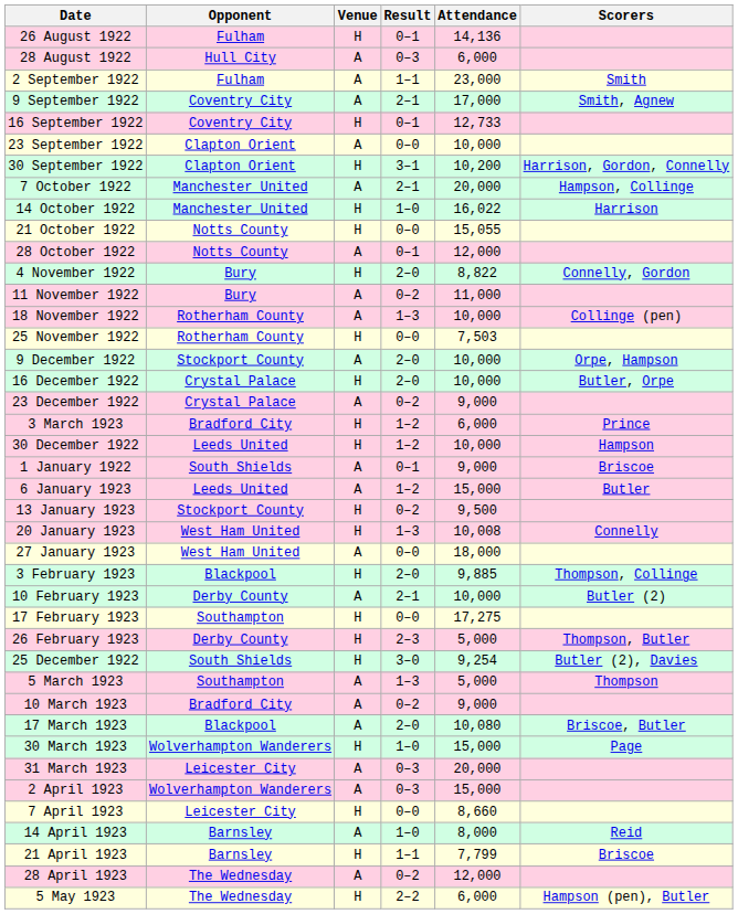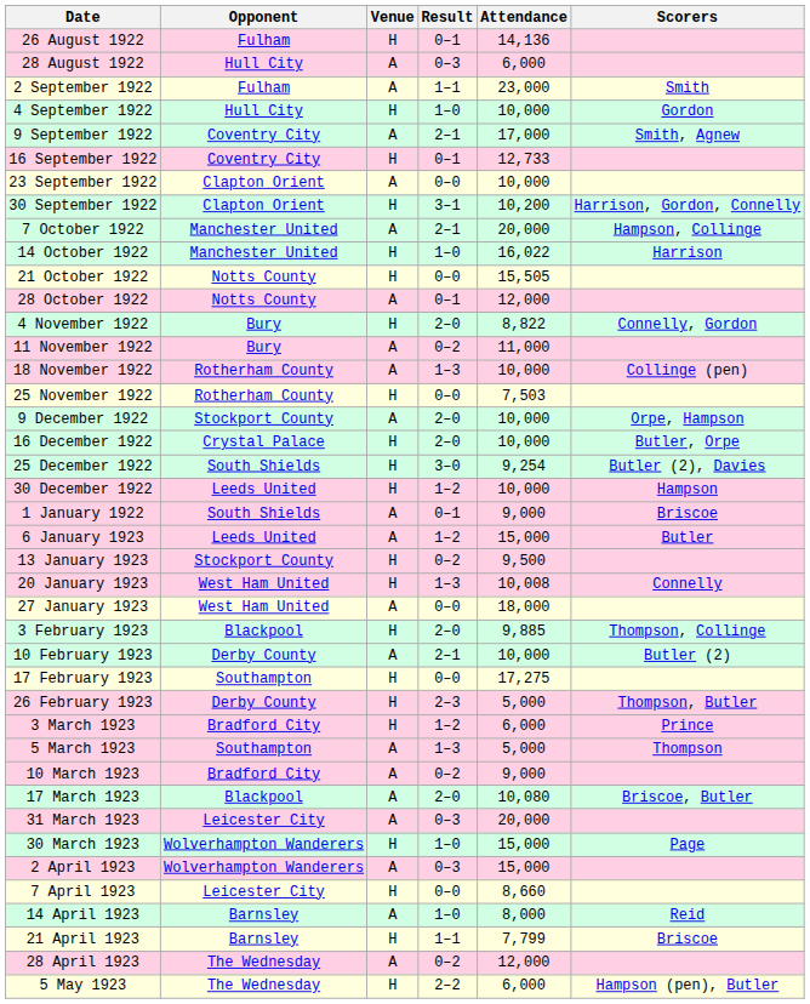 <table class="wikitable sortable" style="text-align:center;">
 <tr>
 <th>Date</th>
 <th>Opponent</th>
 <th>Venue</th>
 <th>Result</th>
 <th>Attendance</th>
 <th>Scorers</th>
 </tr>
 <tr style="background:#ffd0e3;">
 <td>26 August 1922</td>
 <td><a href='#'>Fulham</a></td>
 <td>H</td>
 <td>0–1</td>
 <td>14,136</td>
 <td></td>
 </tr>
 <tr style="background:#ffd0e3;">
 <td>28 August 1922</td>
 <td><a href='#'>Hull City</a></td>
 <td>A</td>
 <td>0–3</td>
 <td>6,000</td>
 <td></td>
 </tr>
 <tr style="background:#ffd;">
 <td>2 September 1922</td>
 <td><a href='#'>Fulham</a></td>
 <td>A</td>
 <td>1–1</td>
 <td>23,000</td>
 <td><a href='#'>Smith</a></td>
+</tr>
+<tr style="background:#d0ffe3;">
+<td>4 September 1922</td>
+<td><a href='#'>Hull City</a></td>
+<td>H</td>
+<td>1–0</td>
+<td>10,000</td>
+<td><a href='#'>Gordon</a></td>
 </tr>
 <tr style="background:#d0ffe3;">
 <td>9 September 1922</td>
 <td><a href='#'>Coventry City</a></td>
 <td>A</td>
 <td>2–1</td>
 <td>17,000</td>
 <td><a href='#'>Smith</a>, <a href='#'>Agnew</a></td>
 </tr>
 <tr style="background:#ffd0e3;">
 <td>16 September 1922</td>
 <td><a href='#'>Coventry City</a></td>
 <td>H</td>
 <td>0–1</td>
 <td>12,733</td>
 <td></td>
 </tr>
 <tr style="background:#ffd;">
 <td>23 September 1922</td>
 <td><a href='#'>Clapton Orient</a></td>
 <td>A</td>
 <td>0–0</td>
 <td>10,000</td>
 <td></td>
 </tr>
 <tr style="background:#d0ffe3;">
 <td>30 September 1922</td>
 <td><a href='#'>Clapton Orient</a></td>
 <td>H</td>
 <td>3–1</td>
 <td>10,200</td>
 <td><a href='#'>Harrison</a>, <a href='#'>Gordon</a>, <a href='#'>Connelly</a></td>
 </tr>
 <tr style="background:#d0ffe3;">
 <td>7 October 1922</td>
 <td><a href='#'>Manchester United</a></td>
 <td>A</td>
 <td>2–1</td>
 <td>20,000</td>
 <td><a href='#'>Hampson</a>, <a href='#'>Collinge</a></td>
 </tr>
 <tr style="background:#d0ffe3;">
 <td>14 October 1922</td>
 <td><a href='#'>Manchester United</a></td>
 <td>H</td>
 <td>1–0</td>
 <td>16,022</td>
 <td><a href='#'>Harrison</a></td>
 </tr>
 <tr style="background:#ffd;">
 <td>21 October 1922</td>
 <td><a href='#'>Notts County</a></td>
 <td>H</td>
 <td>0–0</td>
-<td>15,055</td>
+<td>15,505</td>
 <td></td>
 </tr>
 <tr style="background:#ffd0e3;">
 <td>28 October 1922</td>
 <td><a href='#'>Notts County</a></td>
 <td>A</td>
 <td>0–1</td>
 <td>12,000</td>
 <td></td>
 </tr>
 <tr style="background:#d0ffe3;">
 <td>4 November 1922</td>
 <td><a href='#'>Bury</a></td>
 <td>H</td>
 <td>2–0</td>
 <td>8,822</td>
 <td><a href='#'>Connelly</a>, <a href='#'>Gordon</a></td>
 </tr>
 <tr style="background:#ffd0e3;">
 <td>11 November 1922</td>
 <td><a href='#'>Bury</a></td>
 <td>A</td>
 <td>0–2</td>
 <td>11,000</td>
 <td></td>
 </tr>
 <tr style="background:#ffd0e3;">
 <td>18 November 1922</td>
 <td><a href='#'>Rotherham County</a></td>
 <td>A</td>
 <td>1–3</td>
 <td>10,000</td>
 <td><a href='#'>Collinge</a> (pen)</td>
 </tr>
 <tr style="background:#ffd;">
 <td>25 November 1922</td>
 <td><a href='#'>Rotherham County</a></td>
 <td>H</td>
 <td>0–0</td>
 <td>7,503</td>
 <td></td>
 </tr>
 <tr style="background:#d0ffe3;">
 <td>9 December 1922</td>
 <td><a href='#'>Stockport County</a></td>
 <td>A</td>
 <td>2–0</td>
 <td>10,000</td>
 <td><a href='#'>Orpe</a>, <a href='#'>Hampson</a></td>
 </tr>
 <tr style="background:#d0ffe3;">
 <td>16 December 1922</td>
 <td><a href='#'>Crystal Palace</a></td>
 <td>H</td>
 <td>2–0</td>
 <td>10,000</td>
 <td><a href='#'>Butler</a>, <a href='#'>Orpe</a></td>
 </tr>
-<tr style="background:#ffd0e3;">
-<td>23 December 1922</td>
-<td><a href='#'>Crystal Palace</a></td>
-<td>A</td>
-<td>0–2</td>
-<td>9,000</td>
-<td></td>
-</tr>
-<tr style="background:#ffd0e3;">
-<td>3 March 1923</td>
-<td><a href='#'>Bradford City</a></td>
+<tr style="background:#d0ffe3;">
+<td>25 December 1922</td>
+<td><a href='#'>South Shields</a></td>
 <td>H</td>
-<td>1–2</td>
-<td>6,000</td>
-<td><a href='#'>Prince</a></td>
+<td>3–0</td>
+<td>9,254</td>
+<td><a href='#'>Butler</a> (2), <a href='#'>Davies</a></td>
 </tr>
 <tr style="background:#ffd0e3;">
 <td>30 December 1922</td>
 <td><a href='#'>Leeds United</a></td>
 <td>H</td>
 <td>1–2</td>
 <td>10,000</td>
 <td><a href='#'>Hampson</a></td>
 </tr>
 <tr style="background:#ffd0e3;">
 <td>1 January 1922</td>
 <td><a href='#'>South Shields</a></td>
 <td>A</td>
 <td>0–1</td>
 <td>9,000</td>
 <td><a href='#'>Briscoe</a></td>
 </tr>
 <tr style="background:#ffd0e3;">
 <td>6 January 1923</td>
 <td><a href='#'>Leeds United</a></td>
 <td>A</td>
 <td>1–2</td>
 <td>15,000</td>
 <td><a href='#'>Butler</a></td>
 </tr>
 <tr style="background:#ffd0e3;">
 <td>13 January 1923</td>
 <td><a href='#'>Stockport County</a></td>
 <td>H</td>
 <td>0–2</td>
 <td>9,500</td>
 <td></td>
 </tr>
 <tr style="background:#ffd0e3;">
 <td>20 January 1923</td>
 <td><a href='#'>West Ham United</a></td>
 <td>H</td>
 <td>1–3</td>
 <td>10,008</td>
 <td><a href='#'>Connelly</a></td>
 </tr>
 <tr style="background:#ffd;">
 <td>27 January 1923</td>
 <td><a href='#'>West Ham United</a></td>
 <td>A</td>
 <td>0–0</td>
 <td>18,000</td>
 <td></td>
 </tr>
 <tr style="background:#d0ffe3;">
 <td>3 February 1923</td>
 <td><a href='#'>Blackpool</a></td>
 <td>H</td>
 <td>2–0</td>
 <td>9,885</td>
 <td><a href='#'>Thompson</a>, <a href='#'>Collinge</a></td>
 </tr>
 <tr style="background:#d0ffe3;">
 <td>10 February 1923</td>
 <td><a href='#'>Derby County</a></td>
 <td>A</td>
 <td>2–1</td>
 <td>10,000</td>
 <td><a href='#'>Butler</a> (2)</td>
 </tr>
 <tr style="background:#ffd;">
 <td>17 February 1923</td>
 <td><a href='#'>Southampton</a></td>
 <td>H</td>
 <td>0–0</td>
 <td>17,275</td>
 <td></td>
 </tr>
 <tr style="background:#ffd0e3;">
 <td>26 February 1923</td>
 <td><a href='#'>Derby County</a></td>
 <td>H</td>
 <td>2–3</td>
 <td>5,000</td>
 <td><a href='#'>Thompson</a>, <a href='#'>Butler</a></td>
 </tr>
-<tr style="background:#d0ffe3;">
-<td>25 December 1922</td>
-<td><a href='#'>South Shields</a></td>
+<tr style="background:#ffd0e3;">
+<td>3 March 1923</td>
+<td><a href='#'>Bradford City</a></td>
 <td>H</td>
-<td>3–0</td>
-<td>9,254</td>
-<td><a href='#'>Butler</a> (2), <a href='#'>Davies</a></td>
+<td>1–2</td>
+<td>6,000</td>
+<td><a href='#'>Prince</a></td>
 </tr>
 <tr style="background:#ffd0e3;">
 <td>5 March 1923</td>
 <td><a href='#'>Southampton</a></td>
 <td>A</td>
 <td>1–3</td>
 <td>5,000</td>
 <td><a href='#'>Thompson</a></td>
 </tr>
 <tr style="background:#ffd0e3;">
 <td>10 March 1923</td>
 <td><a href='#'>Bradford City</a></td>
 <td>A</td>
 <td>0–2</td>
 <td>9,000</td>
 <td></td>
 </tr>
 <tr style="background:#d0ffe3;">
 <td>17 March 1923</td>
 <td><a href='#'>Blackpool</a></td>
 <td>A</td>
 <td>2–0</td>
 <td>10,080</td>
 <td><a href='#'>Briscoe</a>, <a href='#'>Butler</a></td>
 </tr>
+<tr style="background:#ffd0e3;">
+<td>31 March 1923</td>
+<td><a href='#'>Leicester City</a></td>
+<td>A</td>
+<td>0–3</td>
+<td>20,000</td>
+<td></td>
+</tr>
 <tr style="background:#d0ffe3;">
 <td>30 March 1923</td>
 <td><a href='#'>Wolverhampton Wanderers</a></td>
 <td>H</td>
 <td>1–0</td>
 <td>15,000</td>
 <td><a href='#'>Page</a></td>
-</tr>
-<tr style="background:#ffd0e3;">
-<td>31 March 1923</td>
-<td><a href='#'>Leicester City</a></td>
-<td>A</td>
-<td>0–3</td>
-<td>20,000</td>
-<td></td>
 </tr>
 <tr style="background:#ffd0e3;">
 <td>2 April 1923</td>
 <td><a href='#'>Wolverhampton Wanderers</a></td>
 <td>A</td>
 <td>0–3</td>
 <td>15,000</td>
 <td></td>
 </tr>
 <tr style="background:#ffd;">
 <td>7 April 1923</td>
 <td><a href='#'>Leicester City</a></td>
 <td>H</td>
 <td>0–0</td>
 <td>8,660</td>
 <td></td>
 </tr>
 <tr style="background:#d0ffe3;">
 <td>14 April 1923</td>
 <td><a href='#'>Barnsley</a></td>
 <td>A</td>
 <td>1–0</td>
 <td>8,000</td>
 <td><a href='#'>Reid</a></td>
 </tr>
 <tr style="background:#ffd;">
 <td>21 April 1923</td>
 <td><a href='#'>Barnsley</a></td>
 <td>H</td>
 <td>1–1</td>
 <td>7,799</td>
 <td><a href='#'>Briscoe</a></td>
 </tr>
 <tr style="background:#ffd0e3;">
 <td>28 April 1923</td>
 <td><a href='#'>The Wednesday</a></td>
 <td>A</td>
 <td>0–2</td>
 <td>12,000</td>
 <td></td>
 </tr>
 <tr style="background:#ffd;">
 <td>5 May 1923</td>
 <td><a href='#'>The Wednesday</a></td>
 <td>H</td>
 <td>2–2</td>
 <td>6,000</td>
 <td><a href='#'>Hampson</a> (pen), <a href='#'>Butler</a></td>
 </tr>
 </table>
